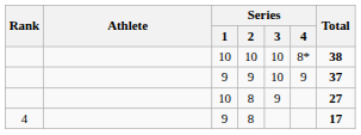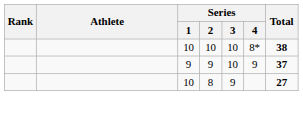 <table class="wikitable" style="text-align:center">
 <tr>
 <th rowspan=2 width=40>Rank</th>
 <th rowspan=2 width=200>Athlete</th>
 <th colspan=4>Series</th>
 <th rowspan=2 width=40>Total</th>
 </tr>
 <tr>
 <th width=25>1</th>
 <th width=25>2</th>
 <th width=25>3</th>
 <th width=25>4</th>
 </tr>
 <tr>
 <td></td>
 <td align=left></td>
 <td>10</td>
 <td>10</td>
 <td>10</td>
 <td>8*</td>
 <td><strong>38</strong></td>
 </tr>
 <tr>
 <td></td>
 <td align=left></td>
 <td>9</td>
 <td>9</td>
 <td>10</td>
 <td>9</td>
 <td><strong>37</strong></td>
 </tr>
 <tr>
 <td></td>
 <td align=left></td>
 <td>10</td>
 <td>8</td>
 <td>9</td>
 <td></td>
 <td><strong>27</strong></td>
 </tr>
-<tr>
-<td>4</td>
-<td align=left></td>
-<td>9</td>
-<td>8</td>
-<td></td>
-<td></td>
-<td><strong>17</strong></td>
-</tr>
 </table>
